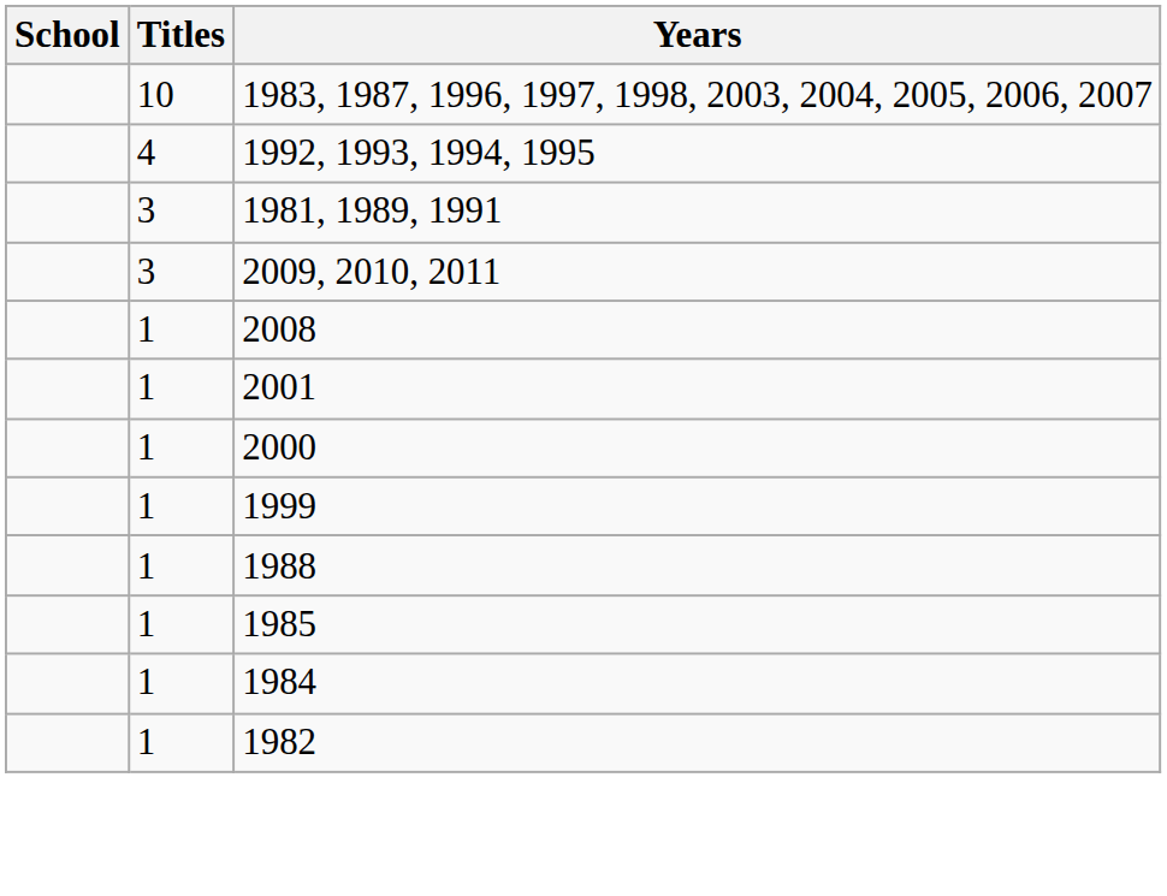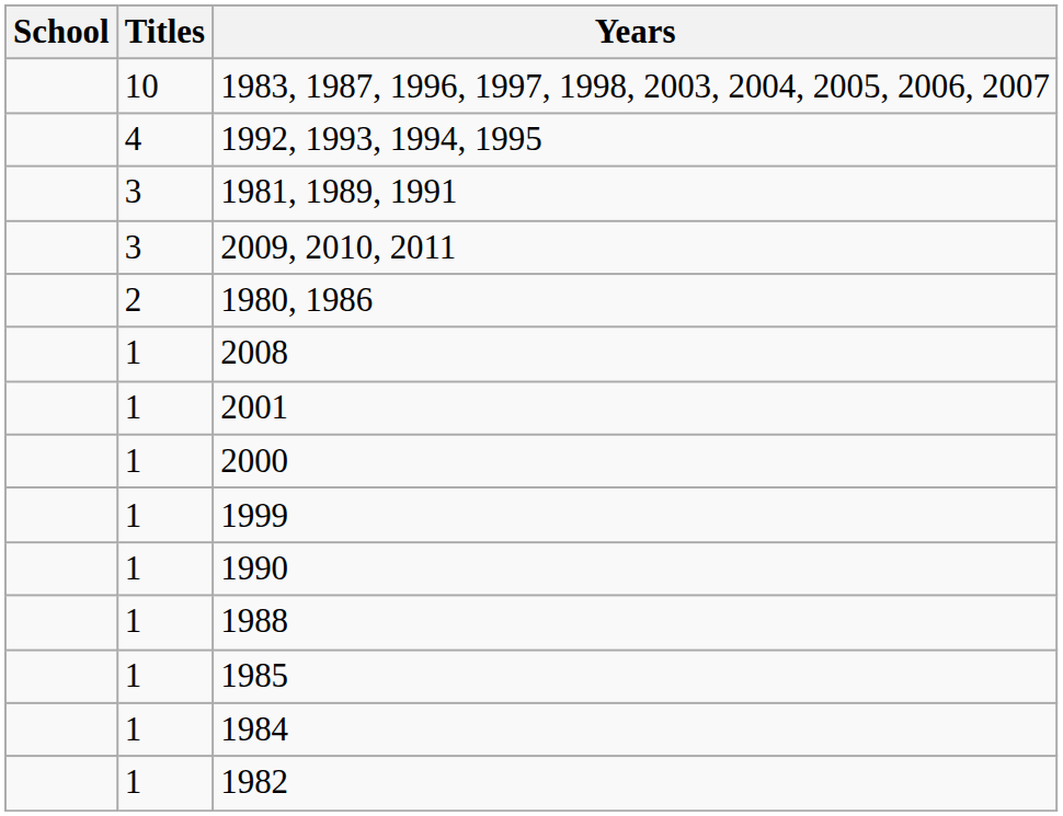 <table class="wikitable sortable">
 <tr>
 <th>School</th>
 <th>Titles</th>
 <th>Years</th>
 </tr>
 <tr>
 <td style=><em></em></td>
 <td>10</td>
 <td>1983, 1987, 1996, 1997, 1998, 2003, 2004, 2005, 2006, 2007</td>
 </tr>
 <tr>
 <td style=><em></em></td>
 <td>4</td>
 <td>1992, 1993, 1994, 1995</td>
 </tr>
 <tr>
 <td style=><em></em></td>
 <td>3</td>
 <td>1981, 1989, 1991</td>
 </tr>
 <tr>
 <td style=><em></em></td>
 <td>3</td>
 <td>2009, 2010, 2011</td>
 </tr>
 <tr>
 <td style=><em></em></td>
+<td>2</td>
+<td>1980, 1986</td>
+</tr>
+<tr>
+<td style=><em></em></td>
 <td>1</td>
 <td>2008</td>
 </tr>
 <tr>
 <td style=><em></em></td>
 <td>1</td>
 <td>2001</td>
 </tr>
 <tr>
 <td style=><em></em></td>
 <td>1</td>
 <td>2000</td>
 </tr>
 <tr>
 <td style=><em></em></td>
 <td>1</td>
 <td>1999</td>
+</tr>
+<tr>
+<td style=><em></em></td>
+<td>1</td>
+<td>1990</td>
 </tr>
 <tr>
 <td style=><em></em></td>
 <td>1</td>
 <td>1988</td>
 </tr>
 <tr>
 <td style=><em></em></td>
 <td>1</td>
 <td>1985</td>
 </tr>
 <tr>
 <td style=><em></em></td>
 <td>1</td>
 <td>1984</td>
 </tr>
 <tr>
 <td style=><em></em></td>
 <td>1</td>
 <td>1982</td>
 </tr>
 </table>
